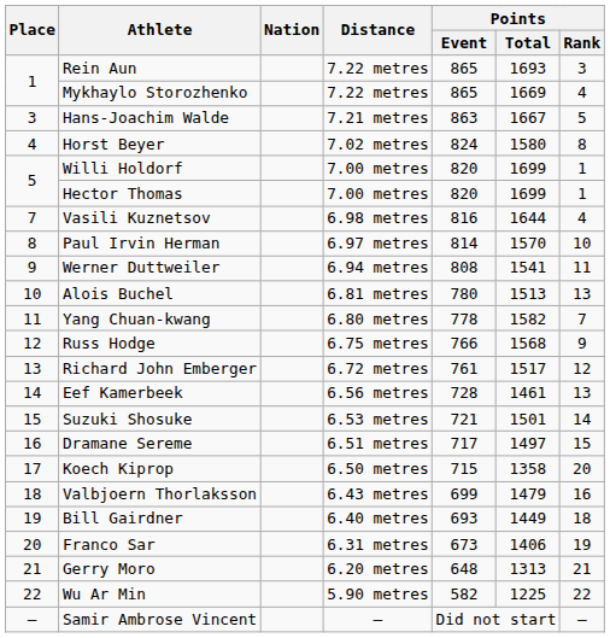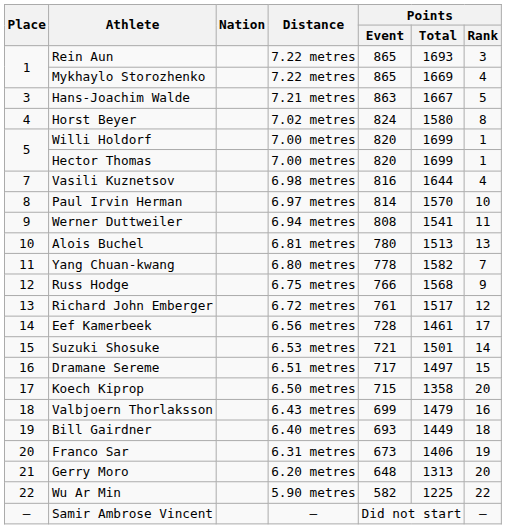 <table class=wikitable>
 <tr>
 <th rowspan=2>Place</th>
 <th rowspan=2>Athlete</th>
 <th rowspan=2>Nation</th>
 <th rowspan=2>Distance</th>
 <th colspan=3>Points</th>
 </tr>
 <tr>
 <th>Event</th>
 <th>Total</th>
 <th>Rank</th>
 </tr>
 <tr align=center>
 <td rowspan=2>1</td>
 <td align=left>Rein Aun</td>
 <td align=left></td>
 <td>7.22 metres</td>
 <td>865</td>
 <td>1693</td>
 <td>3</td>
 </tr>
 <tr align=center>
 <td align=left>Mykhaylo Storozhenko</td>
 <td align=left></td>
 <td>7.22 metres</td>
 <td>865</td>
 <td>1669</td>
 <td>4</td>
 </tr>
 <tr align=center>
 <td>3</td>
 <td align=left>Hans-Joachim Walde</td>
 <td align=left></td>
 <td>7.21 metres</td>
 <td>863</td>
 <td>1667</td>
 <td>5</td>
 </tr>
 <tr align=center>
 <td>4</td>
 <td align=left>Horst Beyer</td>
 <td align=left></td>
 <td>7.02 metres</td>
 <td>824</td>
 <td>1580</td>
 <td>8</td>
 </tr>
 <tr align=center>
 <td rowspan=2>5</td>
 <td align=left>Willi Holdorf</td>
 <td align=left></td>
 <td>7.00 metres</td>
 <td>820</td>
 <td>1699</td>
 <td>1</td>
 </tr>
 <tr align=center>
 <td align=left>Hector Thomas</td>
 <td align=left></td>
 <td>7.00 metres</td>
 <td>820</td>
 <td>1699</td>
 <td>1</td>
 </tr>
 <tr align=center>
 <td>7</td>
 <td align=left>Vasili Kuznetsov</td>
 <td align=left></td>
 <td>6.98 metres</td>
 <td>816</td>
 <td>1644</td>
 <td>4</td>
 </tr>
 <tr align=center>
 <td>8</td>
 <td align=left>Paul Irvin Herman</td>
 <td align=left></td>
 <td>6.97 metres</td>
 <td>814</td>
 <td>1570</td>
 <td>10</td>
 </tr>
 <tr align=center>
 <td>9</td>
 <td align=left>Werner Duttweiler</td>
 <td align=left></td>
 <td>6.94 metres</td>
 <td>808</td>
 <td>1541</td>
 <td>11</td>
 </tr>
 <tr align=center>
 <td>10</td>
 <td align=left>Alois Buchel</td>
 <td align=left></td>
 <td>6.81 metres</td>
 <td>780</td>
 <td>1513</td>
 <td>13</td>
 </tr>
 <tr align=center>
 <td>11</td>
 <td align=left>Yang Chuan-kwang</td>
 <td align=left></td>
 <td>6.80 metres</td>
 <td>778</td>
 <td>1582</td>
 <td>7</td>
 </tr>
 <tr align=center>
 <td>12</td>
 <td align=left>Russ Hodge</td>
 <td align=left></td>
 <td>6.75 metres</td>
 <td>766</td>
 <td>1568</td>
 <td>9</td>
 </tr>
 <tr align=center>
 <td>13</td>
 <td align=left>Richard John Emberger</td>
 <td align=left></td>
 <td>6.72 metres</td>
 <td>761</td>
 <td>1517</td>
 <td>12</td>
 </tr>
 <tr align=center>
 <td>14</td>
 <td align=left>Eef Kamerbeek</td>
 <td align=left></td>
 <td>6.56 metres</td>
 <td>728</td>
 <td>1461</td>
-<td>13</td>
+<td>17</td>
 </tr>
 <tr align=center>
 <td>15</td>
 <td align=left>Suzuki Shosuke</td>
 <td align=left></td>
 <td>6.53 metres</td>
 <td>721</td>
 <td>1501</td>
 <td>14</td>
 </tr>
 <tr align=center>
 <td>16</td>
 <td align=left>Dramane Sereme</td>
 <td align=left></td>
 <td>6.51 metres</td>
 <td>717</td>
 <td>1497</td>
 <td>15</td>
 </tr>
 <tr align=center>
 <td>17</td>
 <td align=left>Koech Kiprop</td>
 <td align=left></td>
 <td>6.50 metres</td>
 <td>715</td>
 <td>1358</td>
 <td>20</td>
 </tr>
 <tr align=center>
 <td>18</td>
 <td align=left>Valbjoern Thorlaksson</td>
 <td align=left></td>
 <td>6.43 metres</td>
 <td>699</td>
 <td>1479</td>
 <td>16</td>
 </tr>
 <tr align=center>
 <td>19</td>
 <td align=left>Bill Gairdner</td>
 <td align=left></td>
 <td>6.40 metres</td>
 <td>693</td>
 <td>1449</td>
 <td>18</td>
 </tr>
 <tr align=center>
 <td>20</td>
 <td align=left>Franco Sar</td>
 <td align=left></td>
 <td>6.31 metres</td>
 <td>673</td>
 <td>1406</td>
 <td>19</td>
 </tr>
 <tr align=center>
 <td>21</td>
 <td align=left>Gerry Moro</td>
 <td align=left></td>
 <td>6.20 metres</td>
 <td>648</td>
 <td>1313</td>
-<td>21</td>
+<td>20</td>
 </tr>
 <tr align=center>
 <td>22</td>
 <td align=left>Wu Ar Min</td>
 <td align=left></td>
 <td>5.90 metres</td>
 <td>582</td>
 <td>1225</td>
 <td>22</td>
 </tr>
 <tr align=center>
 <td>—</td>
 <td align=left>Samir Ambrose Vincent</td>
 <td align=left></td>
 <td>—</td>
 <td colspan=2>Did not start</td>
 <td>—</td>
 </tr>
 </table>
